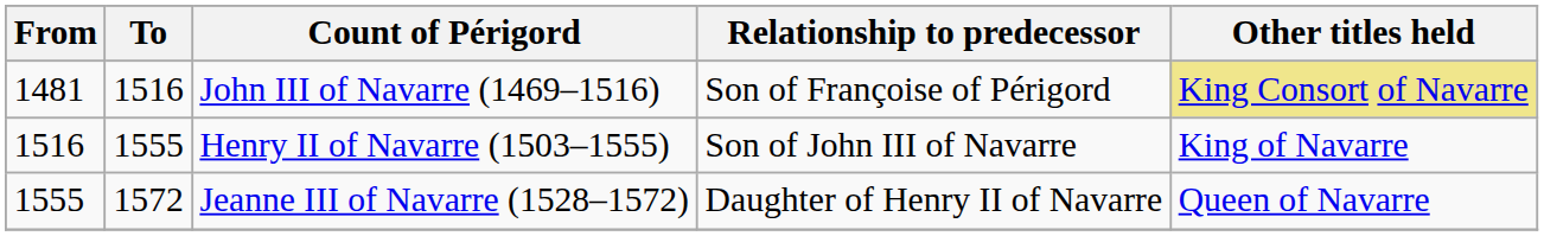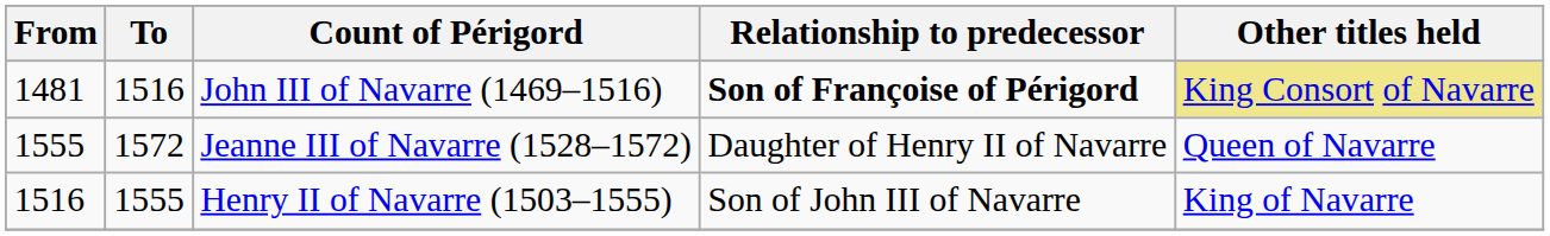 <table class="wikitable">
 <tr>
 <th>From</th>
 <th>To</th>
 <th>Count of Périgord</th>
 <th>Relationship to predecessor</th>
 <th>Other titles held</th>
 </tr>
 <tr>
 <td>1481</td>
 <td>1516</td>
 <td><a href='#'>John III of Navarre</a> (1469–1516)</td>
-<td>Son of Françoise of Périgord</td>
+<td><strong>Son of Françoise of Périgord</strong></td>
 <td style="background: khaki;"><a href='#'>King Consort</a> <a href='#'>of Navarre</a></td>
+</tr>
+<tr>
+<td>1555</td>
+<td>1572</td>
+<td><a href='#'>Jeanne III of Navarre</a> (1528–1572)</td>
+<td>Daughter of Henry II of Navarre</td>
+<td><a href='#'>Queen of Navarre</a></td>
 </tr>
 <tr>
 <td>1516</td>
 <td>1555</td>
 <td><a href='#'>Henry II of Navarre</a> (1503–1555)</td>
 <td>Son of John III of Navarre</td>
 <td><a href='#'>King of Navarre</a></td>
 </tr>
 <tr>
-<td>1555</td>
-<td>1572</td>
-<td><a href='#'>Jeanne III of Navarre</a> (1528–1572)</td>
-<td>Daughter of Henry II of Navarre</td>
-<td><a href='#'>Queen of Navarre</a></td>
-</tr>
-<tr>
 </tr>
 </table>
